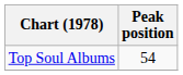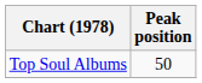 <table class="wikitable">
 <tr>
 <th>Chart (1978)</th>
 <th>Peak<br>position</th>
 </tr>
 <tr>
 <td><a href='#'>Top Soul Albums</a></td>
-<td align=center>54</td>
+<td align=center>50</td>
 </tr>
 <tr>
 </tr>
 </table>
